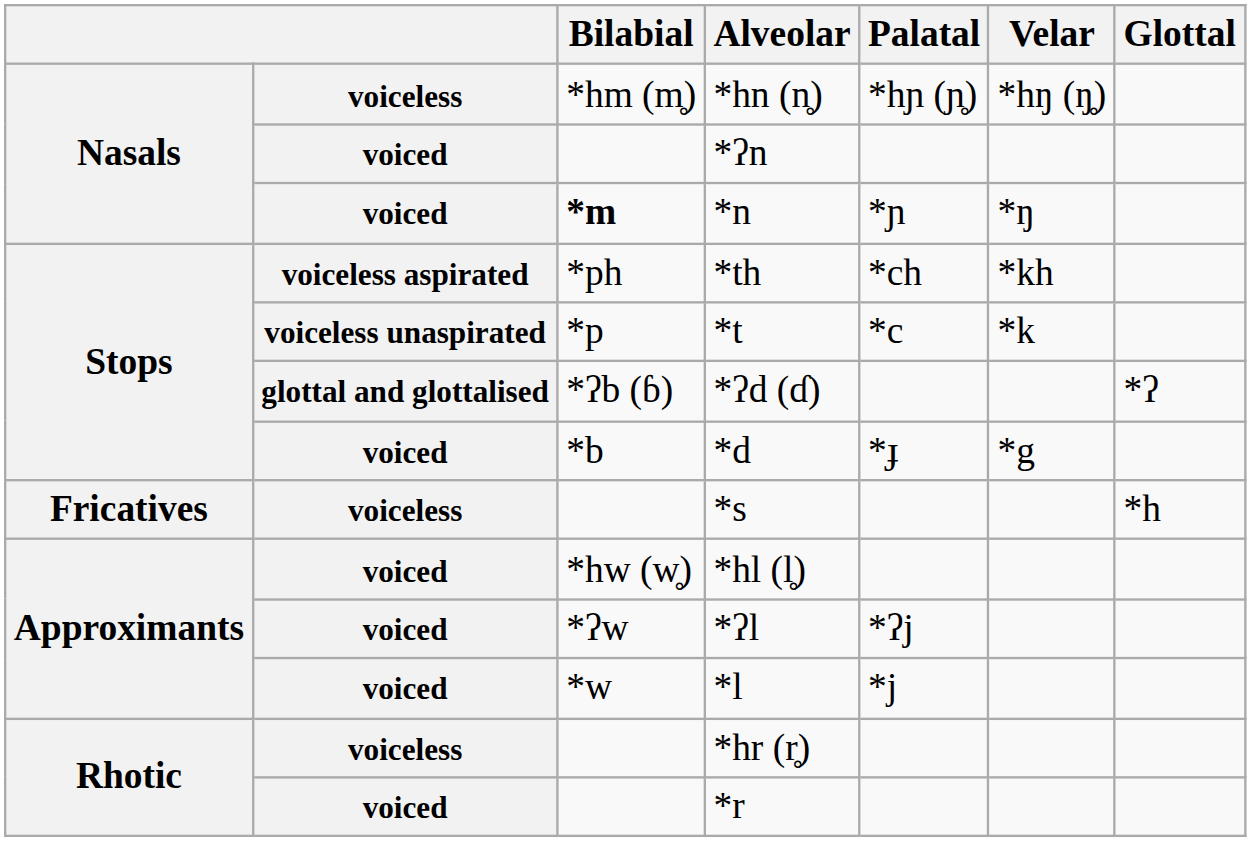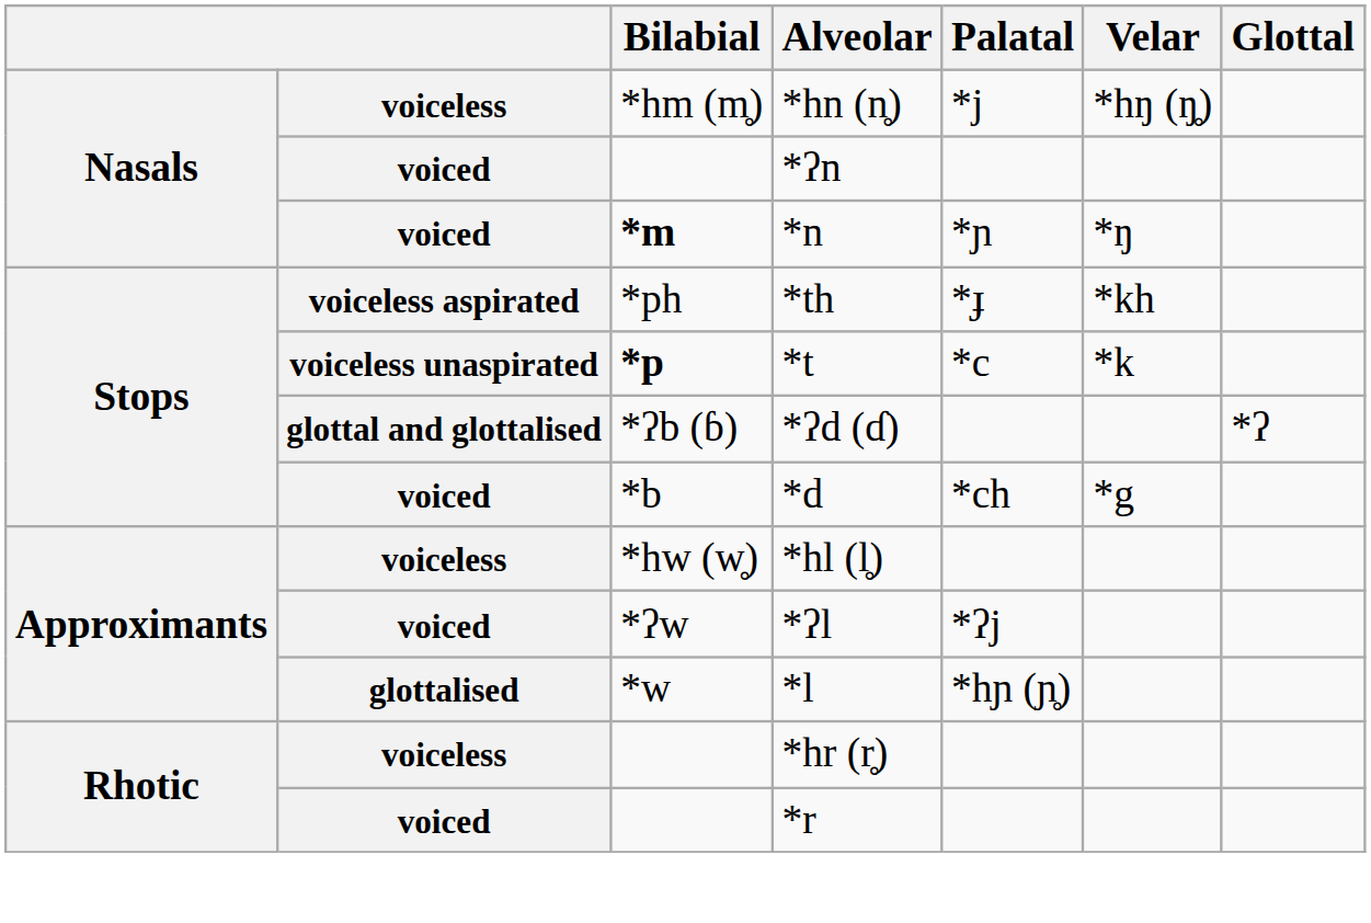 <table class="wikitable">
 <tr>
 <th colspan="2"></th>
 <th>Bilabial</th>
 <th>Alveolar</th>
 <th>Palatal</th>
 <th>Velar</th>
 <th>Glottal</th>
 </tr>
 <tr>
 <th rowspan="3">Nasals</th>
 <th><small>voiceless</small></th>
 <td>*hm (m̥)</td>
 <td>*hn (n̥)</td>
-<td>*hɲ (ɲ̥)</td>
+<td>*j</td>
 <td>*hŋ (ŋ̥)</td>
 <td></td>
 </tr>
 <tr>
 <th><small>voiced</small></th>
 <td></td>
 <td>*ʔn</td>
 <td></td>
 <td></td>
 <td></td>
 </tr>
 <tr>
 <th><small>voiced</small></th>
 <td><strong>*m</strong></td>
 <td>*n</td>
 <td>*ɲ</td>
 <td>*ŋ</td>
 <td></td>
 </tr>
 <tr>
 <th rowspan="4">Stops</th>
 <th><small>voiceless aspirated</small></th>
 <td>*ph</td>
 <td>*th</td>
-<td>*ch</td>
+<td>*ɟ</td>
 <td>*kh</td>
 <td></td>
 </tr>
 <tr>
 <th><small>voiceless unaspirated</small></th>
-<td>*p</td>
+<td><strong>*p</strong></td>
 <td>*t</td>
 <td>*c</td>
 <td>*k</td>
 <td></td>
 </tr>
 <tr>
 <th><small>glottal and glottalised</small></th>
 <td>*ʔb (ɓ)</td>
 <td>*ʔd (ɗ)</td>
 <td></td>
 <td></td>
 <td>*ʔ</td>
 </tr>
 <tr>
 <th><small>voiced</small></th>
 <td>*b</td>
 <td>*d</td>
-<td>*ɟ</td>
+<td>*ch</td>
 <td>*g</td>
 <td></td>
 </tr>
 <tr>
-<th>Fricatives</th>
+<th rowspan="3">Approximants</th>
 <th><small>voiceless</small></th>
-<td></td>
-<td>*s</td>
-<td></td>
-<td></td>
-<td>*h</td>
-</tr>
-<tr>
-<th rowspan="3">Approximants</th>
-<th><small>voiced</small></th>
 <td>*hw (w̥)</td>
 <td>*hl (l̥)</td>
 <td></td>
 <td></td>
 <td></td>
 </tr>
 <tr>
 <th><small>voiced</small></th>
 <td>*ʔw</td>
 <td>*ʔl</td>
 <td>*ʔj</td>
 <td></td>
 <td></td>
 </tr>
 <tr>
-<th><small>voiced</small></th>
+<th><small>glottalised</small></th>
 <td>*w</td>
 <td>*l</td>
-<td>*j</td>
+<td>*hɲ (ɲ̥)</td>
 <td></td>
 <td></td>
 </tr>
 <tr>
 <th rowspan="2">Rhotic</th>
 <th><small>voiceless</small></th>
 <td></td>
 <td>*hr (r̥)</td>
 <td></td>
 <td></td>
 <td></td>
 </tr>
 <tr>
 <th><small>voiced</small></th>
 <td></td>
 <td>*r</td>
 <td></td>
 <td></td>
 <td></td>
 </tr>
 </table>
